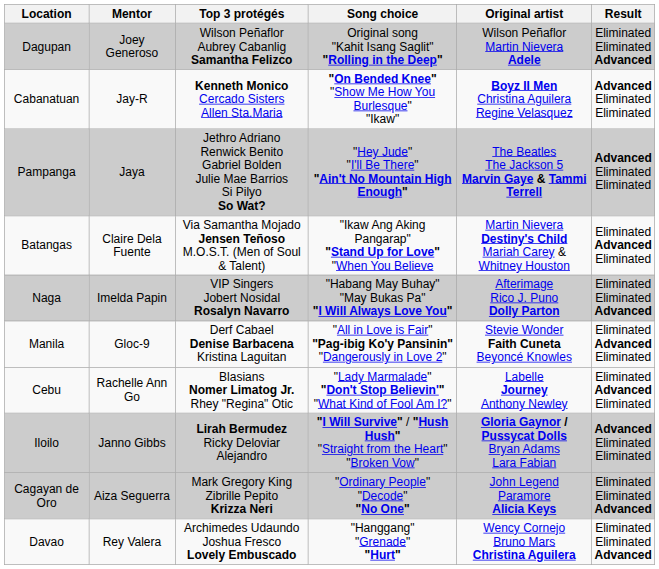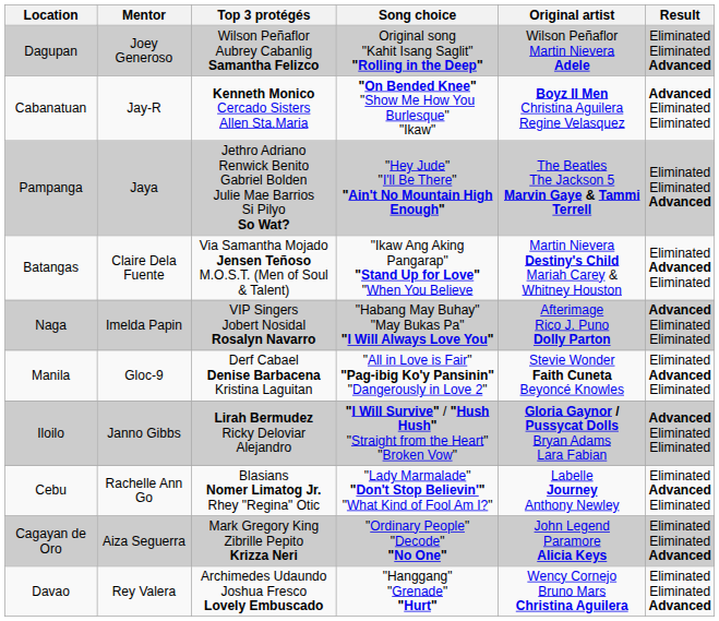 <table class="wikitable plainrowheaders" style="text-align:center;">
 <tr bgcolor="#f2f2f2">
 <th>Location</th>
 <th>Mentor</th>
 <th>Top 3 protégés</th>
 <th>Song choice</th>
 <th>Original artist</th>
 <th>Result</th>
 </tr>
 <tr bgcolor="#CCCCCC">
 <td>Dagupan</td>
 <td>Joey Generoso</td>
 <td>Wilson Peñaflor<br>Aubrey Cabanlig<br><strong>Samantha Felizco</strong></td>
 <td>Original song<br>"Kahit Isang Saglit"<br><strong>"<a href='#'>Rolling in the Deep</a>"</strong></td>
 <td>Wilson Peñaflor<br><a href='#'>Martin Nievera</a><br><strong><a href='#'>Adele</a></strong></td>
 <td>Eliminated<br>Eliminated<br><strong>Advanced</strong></td>
 </tr>
 <tr>
 <td>Cabanatuan</td>
 <td>Jay-R</td>
 <td><strong> Kenneth Monico</strong><br><a href='#'>Cercado Sisters</a><br><a href='#'>Allen Sta.Maria</a></td>
 <td><strong>"<a href='#'>On Bended Knee</a>"</strong><br>"<a href='#'>Show Me How You Burlesque</a>"<br>"Ikaw"</td>
 <td><strong><a href='#'>Boyz II Men</a></strong><br><a href='#'>Christina Aguilera</a><br><a href='#'>Regine Velasquez</a></td>
 <td><strong>Advanced</strong><br>Eliminated<br>Eliminated</td>
 </tr>
 <tr bgcolor="#CCCCCC">
 <td>Pampanga</td>
 <td>Jaya</td>
 <td>Jethro Adriano<br>Renwick Benito<br>Gabriel Bolden<br>Julie Mae Barrios<br>Si Pilyo<br><strong>So Wat?</strong></td>
 <td>"<a href='#'>Hey Jude</a>"<br>"<a href='#'>I'll Be There</a>"<br><strong>"<a href='#'>Ain't No Mountain High Enough</a>"</strong></td>
 <td><a href='#'>The Beatles</a><br><a href='#'>The Jackson 5</a><br><strong><a href='#'>Marvin Gaye</a> & <a href='#'>Tammi Terrell</a></strong></td>
-<td><strong>Advanced</strong><br>Eliminated<br>Eliminated</td>
+<td>Eliminated<br>Eliminated<br><strong>Advanced</strong></td>
 </tr>
 <tr>
 <td>Batangas</td>
 <td>Claire Dela Fuente</td>
 <td>Via Samantha Mojado<br><strong>Jensen Teñoso</strong><br>M.O.S.T. (Men of Soul & Talent)</td>
 <td>"Ikaw Ang Aking Pangarap"<br><strong>"<a href='#'>Stand Up for Love</a>"</strong><br>"<a href='#'>When You Believe</a></td>
 <td><a href='#'>Martin Nievera</a><br><strong><a href='#'>Destiny's Child</a></strong><br><a href='#'>Mariah Carey</a> & <a href='#'>Whitney Houston</a></td>
 <td>Eliminated<br><strong>Advanced</strong><br>Eliminated</td>
 </tr>
 <tr bgcolor="#CCCCCC">
 <td>Naga</td>
 <td>Imelda Papin</td>
 <td>VIP Singers<br>Jobert Nosidal<br><strong>Rosalyn Navarro</strong></td>
 <td>"Habang May Buhay"<br>"May Bukas Pa"<br><strong>"<a href='#'>I Will Always Love You</a>"</strong></td>
 <td><a href='#'>Afterimage</a><br><a href='#'>Rico J. Puno</a><br><strong><a href='#'>Dolly Parton</a></strong></td>
-<td>Eliminated<br>Eliminated<br><strong>Advanced</strong></td>
+<td><strong>Advanced</strong><br>Eliminated<br>Eliminated</td>
 </tr>
 <tr>
 <td>Manila</td>
 <td>Gloc-9</td>
 <td>Derf Cabael<br><strong>Denise Barbacena</strong><br>Kristina Laguitan</td>
 <td>"<a href='#'>All in Love is Fair</a>"<br><strong>"Pag-ibig Ko'y Pansinin"</strong><br>"<a href='#'>Dangerously in Love 2</a>"</td>
 <td><a href='#'>Stevie Wonder</a><br><strong>Faith Cuneta</strong><br><a href='#'>Beyoncé Knowles</a></td>
 <td>Eliminated<br><strong>Advanced</strong><br>Eliminated</td>
 </tr>
+<tr bgcolor="#CCCCCC">
+<td>Iloilo</td>
+<td>Janno Gibbs</td>
+<td><strong>Lirah Bermudez</strong><br>Ricky Deloviar<br>Alejandro</td>
+<td><strong>"<a href='#'>I Will Survive</a>"</strong> / <strong>"<a href='#'>Hush Hush</a>"</strong><br>"<a href='#'>Straight from the Heart</a>"<br>"<a href='#'>Broken Vow</a>"</td>
+<td><strong><a href='#'>Gloria Gaynor</a> / <a href='#'>Pussycat Dolls</a></strong><br><a href='#'>Bryan Adams</a><br><a href='#'>Lara Fabian</a></td>
+<td><strong>Advanced</strong><br>Eliminated<br>Eliminated</td>
+</tr>
 <tr>
 <td>Cebu</td>
 <td>Rachelle Ann Go</td>
 <td>Blasians<br><strong>Nomer Limatog Jr.</strong><br>Rhey "Regina" Otic</td>
 <td>"<a href='#'>Lady Marmalade</a>"<br><strong>"<a href='#'>Don't Stop Believin'</a>"</strong><br> "<a href='#'>What Kind of Fool Am I?</a>"</td>
 <td><a href='#'>Labelle</a><br><strong><a href='#'>Journey</a></strong><br><a href='#'>Anthony Newley</a></td>
 <td>Eliminated<br><strong>Advanced</strong><br>Eliminated</td>
-</tr>
-<tr bgcolor="#CCCCCC">
-<td>Iloilo</td>
-<td>Janno Gibbs</td>
-<td><strong>Lirah Bermudez</strong><br>Ricky Deloviar<br>Alejandro</td>
-<td><strong>"<a href='#'>I Will Survive</a>"</strong> / <strong>"<a href='#'>Hush Hush</a>"</strong><br>"<a href='#'>Straight from the Heart</a>"<br>"<a href='#'>Broken Vow</a>"</td>
-<td><strong><a href='#'>Gloria Gaynor</a> / <a href='#'>Pussycat Dolls</a></strong><br><a href='#'>Bryan Adams</a><br><a href='#'>Lara Fabian</a></td>
-<td><strong>Advanced</strong><br>Eliminated<br>Eliminated</td>
 </tr>
 <tr bgcolor="#CCCCCC">
 <td>Cagayan de Oro</td>
 <td>Aiza Seguerra</td>
 <td>Mark Gregory King<br>Zibrille Pepito<br><strong>Krizza Neri</strong></td>
 <td>"<a href='#'>Ordinary People</a>"<br>"<a href='#'>Decode</a>"<br><strong>"<a href='#'>No One</a>"</strong></td>
 <td><a href='#'>John Legend</a><br><a href='#'>Paramore</a><br><strong><a href='#'>Alicia Keys</a></strong></td>
 <td>Eliminated<br>Eliminated<br><strong>Advanced</strong></td>
 </tr>
 <tr>
 <td>Davao</td>
 <td>Rey Valera</td>
 <td>Archimedes Udaundo<br>Joshua Fresco<br><strong>Lovely Embuscado</strong></td>
 <td>"Hanggang"<br>"<a href='#'>Grenade</a>"<br><strong>"<a href='#'>Hurt</a>"</strong></td>
 <td><a href='#'>Wency Cornejo</a><br><a href='#'>Bruno Mars</a><br><strong><a href='#'>Christina Aguilera</a></strong></td>
 <td>Eliminated<br>Eliminated<br><strong>Advanced</strong></td>
 </tr>
 </table>
